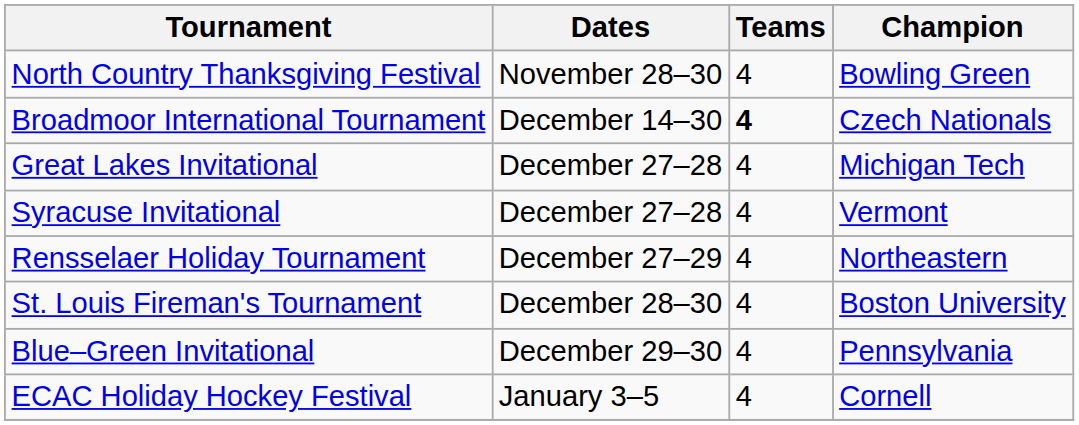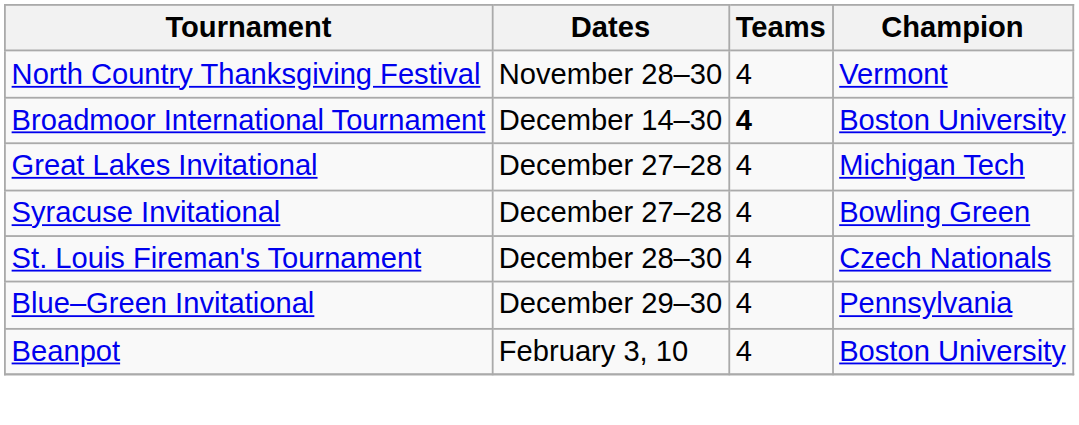 <table class="wikitable">
 <tr>
 <th>Tournament</th>
 <th>Dates</th>
 <th>Teams</th>
 <th>Champion</th>
 </tr>
 <tr>
 <td><a href='#'>North Country Thanksgiving Festival</a></td>
 <td>November 28–30</td>
 <td>4</td>
-<td><a href='#'>Bowling Green</a></td>
+<td><a href='#'>Vermont</a></td>
 </tr>
 <tr>
 <td><a href='#'>Broadmoor International Tournament</a></td>
 <td>December 14–30</td>
 <td><strong>4</strong></td>
-<td><a href='#'>Czech Nationals</a></td>
+<td><a href='#'>Boston University</a></td>
 </tr>
 <tr>
 <td><a href='#'>Great Lakes Invitational</a></td>
 <td>December 27–28</td>
 <td>4</td>
 <td><a href='#'>Michigan Tech</a></td>
 </tr>
 <tr>
 <td><a href='#'>Syracuse Invitational</a></td>
 <td>December 27–28</td>
 <td>4</td>
-<td><a href='#'>Vermont</a></td>
-</tr>
-<tr>
-<td><a href='#'>Rensselaer Holiday Tournament</a></td>
-<td>December 27–29</td>
-<td>4</td>
-<td><a href='#'>Northeastern</a></td>
+<td><a href='#'>Bowling Green</a></td>
 </tr>
 <tr>
 <td><a href='#'>St. Louis Fireman's Tournament</a></td>
 <td>December 28–30</td>
 <td>4</td>
-<td><a href='#'>Boston University</a></td>
+<td><a href='#'>Czech Nationals</a></td>
 </tr>
 <tr>
 <td><a href='#'>Blue–Green Invitational</a></td>
 <td>December 29–30</td>
 <td>4</td>
 <td><a href='#'>Pennsylvania</a></td>
 </tr>
 <tr>
-<td><a href='#'>ECAC Holiday Hockey Festival</a></td>
-<td>January 3–5</td>
+<td><a href='#'>Beanpot</a></td>
+<td>February 3, 10</td>
 <td>4</td>
-<td><a href='#'>Cornell</a></td>
+<td><a href='#'>Boston University</a></td>
 </tr>
 <tr>
 </tr>
 </table>
